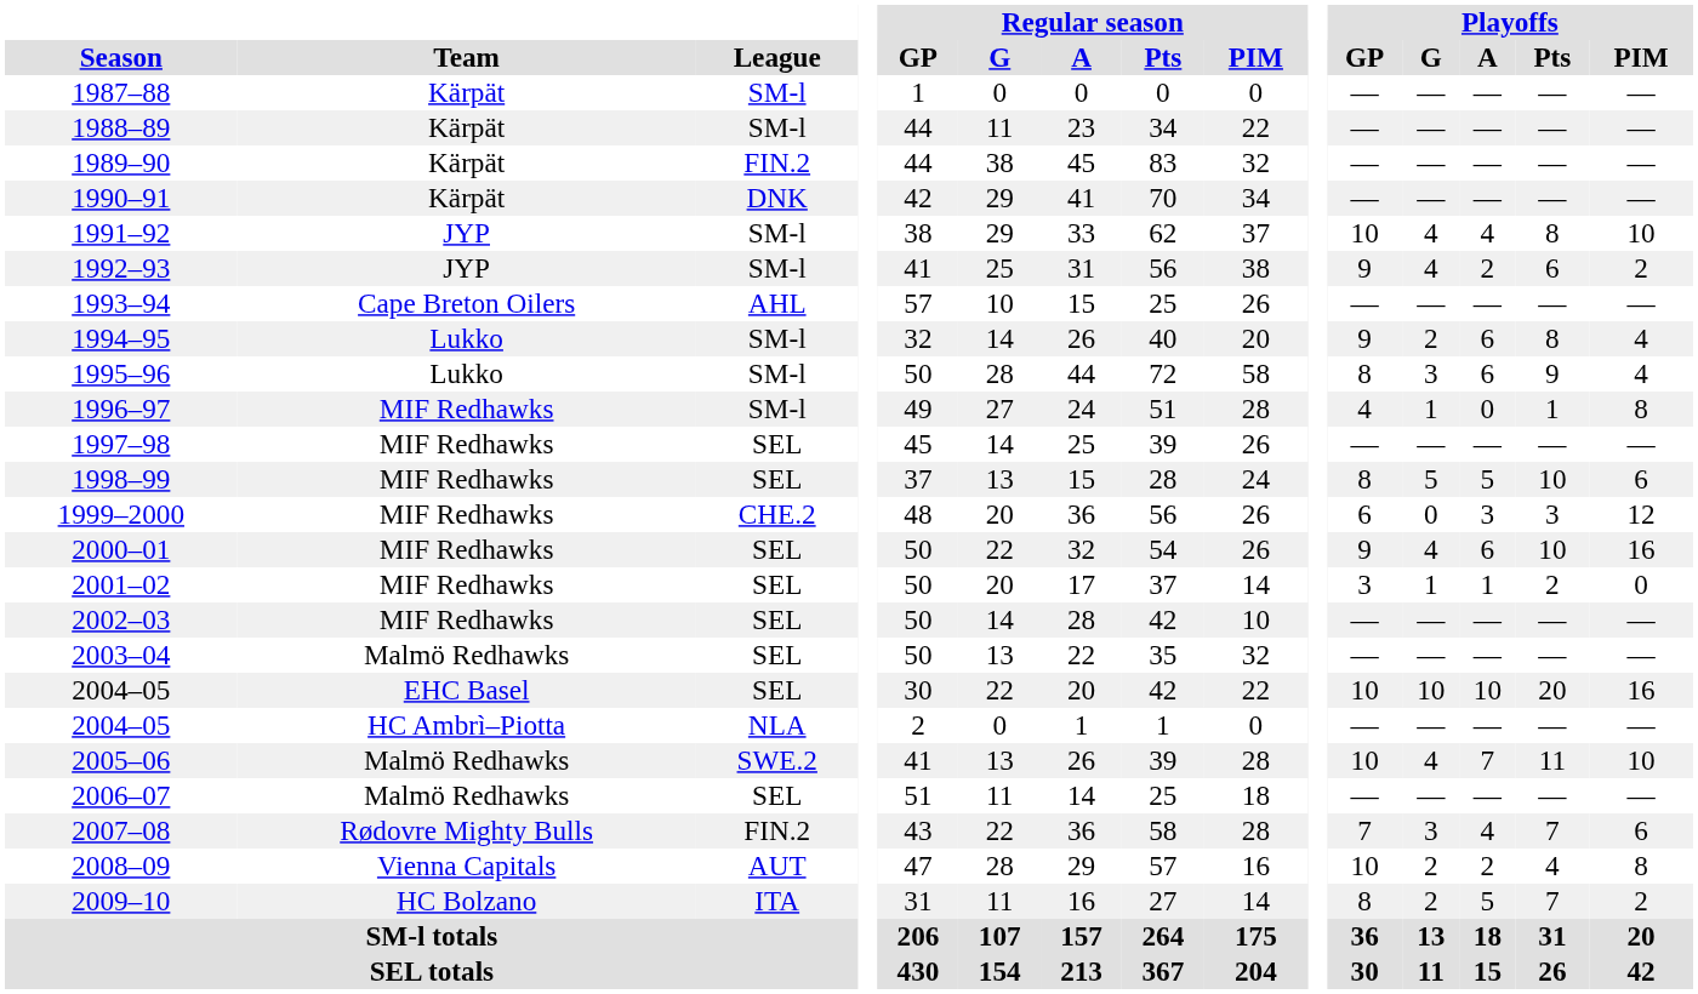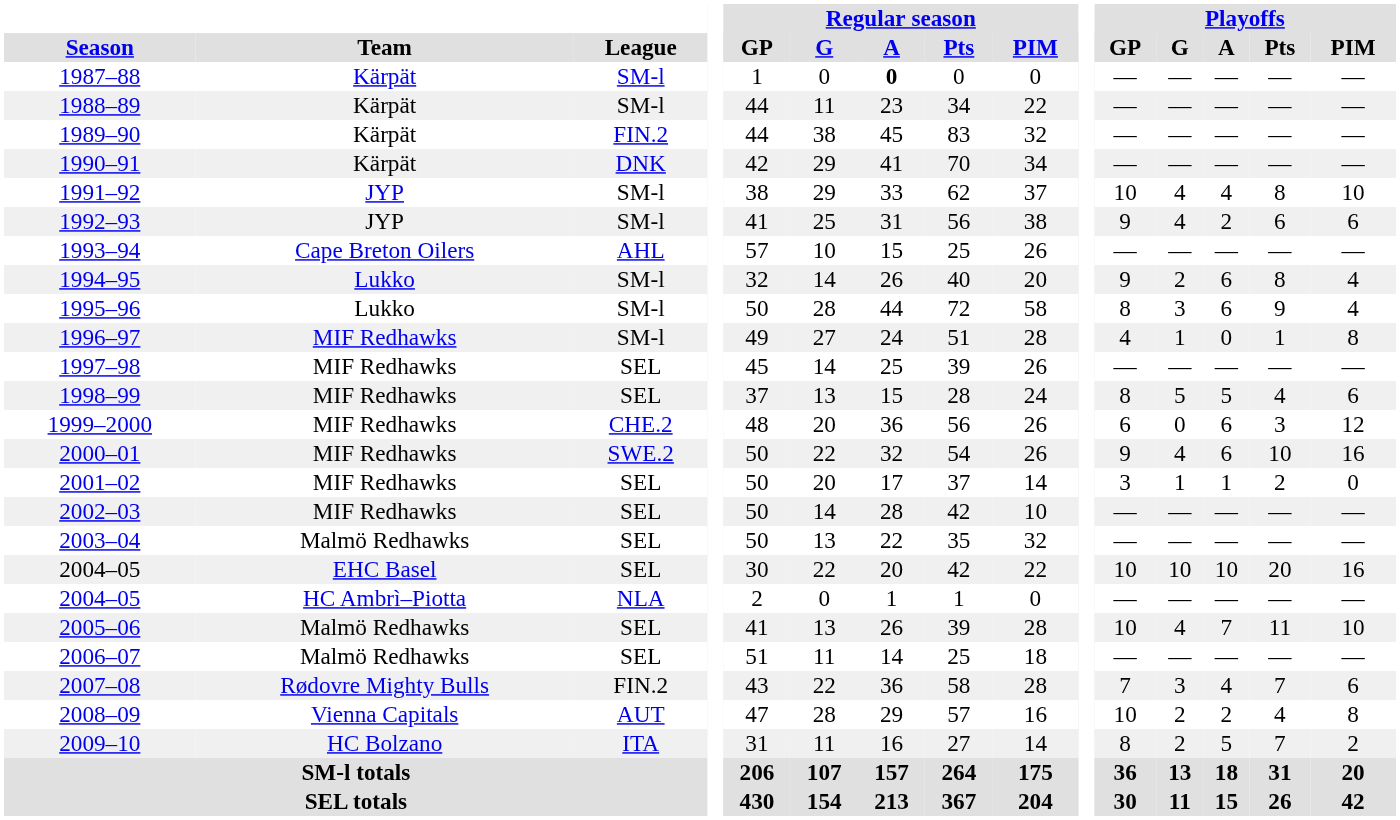 <table border="0" cellpadding="1" cellspacing="0" style="text-align:center; width:60em">
 <tr bgcolor="#e0e0e0">
 <th colspan="3" bgcolor="#ffffff"> </th>
 <th rowspan="99" bgcolor="#ffffff"> </th>
 <th colspan="5"><a href='#'>Regular season</a></th>
 <th rowspan="99" bgcolor="#ffffff"> </th>
 <th colspan="5"><a href='#'>Playoffs</a></th>
 </tr>
 <tr bgcolor="#e0e0e0">
 <th><a href='#'>Season</a></th>
 <th>Team</th>
 <th>League</th>
 <th>GP</th>
 <th><a href='#'>G</a></th>
 <th><a href='#'>A</a></th>
 <th><a href='#'>Pts</a></th>
 <th><a href='#'>PIM</a></th>
 <th>GP</th>
 <th>G</th>
 <th>A</th>
 <th>Pts</th>
 <th>PIM</th>
 </tr>
 <tr>
 <td><a href='#'>1987–88</a></td>
 <td><a href='#'>Kärpät</a></td>
 <td><a href='#'>SM-l</a></td>
 <td>1</td>
 <td>0</td>
-<td>0</td>
+<td><strong>0</strong></td>
 <td>0</td>
 <td>0</td>
 <td>—</td>
 <td>—</td>
 <td>—</td>
 <td>—</td>
 <td>—</td>
 </tr>
 <tr bgcolor="#f0f0f0">
 <td><a href='#'>1988–89</a></td>
 <td>Kärpät</td>
 <td>SM-l</td>
 <td>44</td>
 <td>11</td>
 <td>23</td>
 <td>34</td>
 <td>22</td>
 <td>—</td>
 <td>—</td>
 <td>—</td>
 <td>—</td>
 <td>—</td>
 </tr>
 <tr>
 <td><a href='#'>1989–90</a></td>
 <td>Kärpät</td>
 <td><a href='#'>FIN.2</a></td>
 <td>44</td>
 <td>38</td>
 <td>45</td>
 <td>83</td>
 <td>32</td>
 <td>—</td>
 <td>—</td>
 <td>—</td>
 <td>—</td>
 <td>—</td>
 </tr>
 <tr bgcolor="#f0f0f0">
 <td><a href='#'>1990–91</a></td>
 <td>Kärpät</td>
 <td><a href='#'>DNK</a></td>
 <td>42</td>
 <td>29</td>
 <td>41</td>
 <td>70</td>
 <td>34</td>
 <td>—</td>
 <td>—</td>
 <td>—</td>
 <td>—</td>
 <td>—</td>
 </tr>
 <tr>
 <td><a href='#'>1991–92</a></td>
 <td><a href='#'>JYP</a></td>
 <td>SM-l</td>
 <td>38</td>
 <td>29</td>
 <td>33</td>
 <td>62</td>
 <td>37</td>
 <td>10</td>
 <td>4</td>
 <td>4</td>
 <td>8</td>
 <td>10</td>
 </tr>
 <tr bgcolor="#f0f0f0">
 <td><a href='#'>1992–93</a></td>
 <td>JYP</td>
 <td>SM-l</td>
 <td>41</td>
 <td>25</td>
 <td>31</td>
 <td>56</td>
 <td>38</td>
 <td>9</td>
 <td>4</td>
 <td>2</td>
 <td>6</td>
-<td>2</td>
+<td>6</td>
 </tr>
 <tr>
 <td><a href='#'>1993–94</a></td>
 <td><a href='#'>Cape Breton Oilers</a></td>
 <td><a href='#'>AHL</a></td>
 <td>57</td>
 <td>10</td>
 <td>15</td>
 <td>25</td>
 <td>26</td>
 <td>—</td>
 <td>—</td>
 <td>—</td>
 <td>—</td>
 <td>—</td>
 </tr>
 <tr bgcolor="#f0f0f0">
 <td><a href='#'>1994–95</a></td>
 <td><a href='#'>Lukko</a></td>
 <td>SM-l</td>
 <td>32</td>
 <td>14</td>
 <td>26</td>
 <td>40</td>
 <td>20</td>
 <td>9</td>
 <td>2</td>
 <td>6</td>
 <td>8</td>
 <td>4</td>
 </tr>
 <tr>
 <td><a href='#'>1995–96</a></td>
 <td>Lukko</td>
 <td>SM-l</td>
 <td>50</td>
 <td>28</td>
 <td>44</td>
 <td>72</td>
 <td>58</td>
 <td>8</td>
 <td>3</td>
 <td>6</td>
 <td>9</td>
 <td>4</td>
 </tr>
 <tr bgcolor="#f0f0f0">
 <td><a href='#'>1996–97</a></td>
 <td><a href='#'>MIF Redhawks</a></td>
 <td>SM-l</td>
 <td>49</td>
 <td>27</td>
 <td>24</td>
 <td>51</td>
 <td>28</td>
 <td>4</td>
 <td>1</td>
 <td>0</td>
 <td>1</td>
 <td>8</td>
 </tr>
 <tr>
 <td><a href='#'>1997–98</a></td>
 <td>MIF Redhawks</td>
 <td>SEL</td>
 <td>45</td>
 <td>14</td>
 <td>25</td>
 <td>39</td>
 <td>26</td>
 <td>—</td>
 <td>—</td>
 <td>—</td>
 <td>—</td>
 <td>—</td>
 </tr>
 <tr bgcolor="#f0f0f0">
 <td><a href='#'>1998–99</a></td>
 <td>MIF Redhawks</td>
 <td>SEL</td>
 <td>37</td>
 <td>13</td>
 <td>15</td>
 <td>28</td>
 <td>24</td>
 <td>8</td>
 <td>5</td>
 <td>5</td>
-<td>10</td>
+<td>4</td>
 <td>6</td>
 </tr>
 <tr>
 <td><a href='#'>1999–2000</a></td>
 <td>MIF Redhawks</td>
 <td><a href='#'>CHE.2</a></td>
 <td>48</td>
 <td>20</td>
 <td>36</td>
 <td>56</td>
 <td>26</td>
 <td>6</td>
 <td>0</td>
-<td>3</td>
+<td>6</td>
 <td>3</td>
 <td>12</td>
 </tr>
 <tr bgcolor="#f0f0f0">
 <td><a href='#'>2000–01</a></td>
 <td>MIF Redhawks</td>
-<td>SEL</td>
+<td><a href='#'>SWE.2</a></td>
 <td>50</td>
 <td>22</td>
 <td>32</td>
 <td>54</td>
 <td>26</td>
 <td>9</td>
 <td>4</td>
 <td>6</td>
 <td>10</td>
 <td>16</td>
 </tr>
 <tr>
 <td><a href='#'>2001–02</a></td>
 <td>MIF Redhawks</td>
 <td>SEL</td>
 <td>50</td>
 <td>20</td>
 <td>17</td>
 <td>37</td>
 <td>14</td>
 <td>3</td>
 <td>1</td>
 <td>1</td>
 <td>2</td>
 <td>0</td>
 </tr>
 <tr bgcolor="#f0f0f0">
 <td><a href='#'>2002–03</a></td>
 <td>MIF Redhawks</td>
 <td>SEL</td>
 <td>50</td>
 <td>14</td>
 <td>28</td>
 <td>42</td>
 <td>10</td>
 <td>—</td>
 <td>—</td>
 <td>—</td>
 <td>—</td>
 <td>—</td>
 </tr>
 <tr>
 <td><a href='#'>2003–04</a></td>
 <td>Malmö Redhawks</td>
 <td>SEL</td>
 <td>50</td>
 <td>13</td>
 <td>22</td>
 <td>35</td>
 <td>32</td>
 <td>—</td>
 <td>—</td>
 <td>—</td>
 <td>—</td>
 <td>—</td>
 </tr>
 <tr bgcolor="#f0f0f0">
 <td>2004–05</td>
 <td><a href='#'>EHC Basel</a></td>
 <td>SEL</td>
 <td>30</td>
 <td>22</td>
 <td>20</td>
 <td>42</td>
 <td>22</td>
 <td>10</td>
 <td>10</td>
 <td>10</td>
 <td>20</td>
 <td>16</td>
 </tr>
 <tr>
 <td><a href='#'>2004–05</a></td>
 <td><a href='#'>HC Ambrì–Piotta</a></td>
 <td><a href='#'>NLA</a></td>
 <td>2</td>
 <td>0</td>
 <td>1</td>
 <td>1</td>
 <td>0</td>
 <td>—</td>
 <td>—</td>
 <td>—</td>
 <td>—</td>
 <td>—</td>
 </tr>
 <tr bgcolor="#f0f0f0">
 <td><a href='#'>2005–06</a></td>
 <td>Malmö Redhawks</td>
-<td><a href='#'>SWE.2</a></td>
+<td>SEL</td>
 <td>41</td>
 <td>13</td>
 <td>26</td>
 <td>39</td>
 <td>28</td>
 <td>10</td>
 <td>4</td>
 <td>7</td>
 <td>11</td>
 <td>10</td>
 </tr>
 <tr>
 <td><a href='#'>2006–07</a></td>
 <td>Malmö Redhawks</td>
 <td>SEL</td>
 <td>51</td>
 <td>11</td>
 <td>14</td>
 <td>25</td>
 <td>18</td>
 <td>—</td>
 <td>—</td>
 <td>—</td>
 <td>—</td>
 <td>—</td>
 </tr>
 <tr bgcolor="#f0f0f0">
 <td><a href='#'>2007–08</a></td>
 <td><a href='#'>Rødovre Mighty Bulls</a></td>
 <td>FIN.2</td>
 <td>43</td>
 <td>22</td>
 <td>36</td>
 <td>58</td>
 <td>28</td>
 <td>7</td>
 <td>3</td>
 <td>4</td>
 <td>7</td>
 <td>6</td>
 </tr>
 <tr>
 <td><a href='#'>2008–09</a></td>
 <td><a href='#'>Vienna Capitals</a></td>
 <td><a href='#'>AUT</a></td>
 <td>47</td>
 <td>28</td>
 <td>29</td>
 <td>57</td>
 <td>16</td>
 <td>10</td>
 <td>2</td>
 <td>2</td>
 <td>4</td>
 <td>8</td>
 </tr>
 <tr bgcolor="#f0f0f0">
 <td><a href='#'>2009–10</a></td>
 <td><a href='#'>HC Bolzano</a></td>
 <td><a href='#'>ITA</a></td>
 <td>31</td>
 <td>11</td>
 <td>16</td>
 <td>27</td>
 <td>14</td>
 <td>8</td>
 <td>2</td>
 <td>5</td>
 <td>7</td>
 <td>2</td>
 </tr>
 <tr bgcolor="#e0e0e0">
 <th colspan="3">SM-l totals</th>
 <th>206</th>
 <th>107</th>
 <th>157</th>
 <th>264</th>
 <th>175</th>
 <th>36</th>
 <th>13</th>
 <th>18</th>
 <th>31</th>
 <th>20</th>
 </tr>
 <tr bgcolor="#e0e0e0">
 <th colspan="3">SEL totals</th>
 <th>430</th>
 <th>154</th>
 <th>213</th>
 <th>367</th>
 <th>204</th>
 <th>30</th>
 <th>11</th>
 <th>15</th>
 <th>26</th>
 <th>42</th>
 </tr>
 </table>
